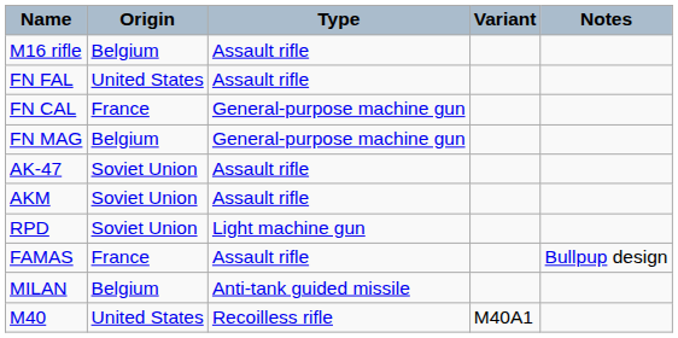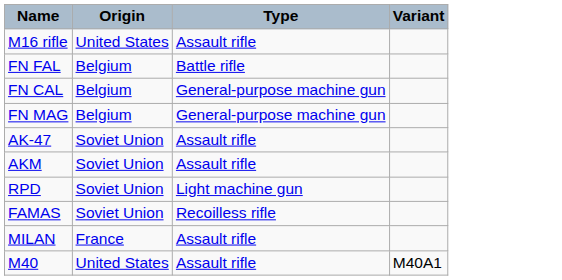 <table class="wikitable">
 <tr>
 <th style="text-align:center; background:#aabccc;">Name</th>
 <th style="text-align:center; background:#aabccc;">Origin</th>
 <th style="text-align:center; background:#aabccc;">Type</th>
 <th style="text-align:center; background:#aabccc;">Variant</th>
-<th style="text-align:center; background:#aabccc;">Notes</th>
 </tr>
 <tr>
 <td><a href='#'>M16 rifle</a></td>
-<td><a href='#'>Belgium</a></td>
+<td><a href='#'>United States</a></td>
 <td><a href='#'>Assault rifle</a></td>
-<td></td>
 <td></td>
 </tr>
 <tr>
 <td><a href='#'>FN FAL</a></td>
-<td><a href='#'>United States</a></td>
-<td><a href='#'>Assault rifle</a></td>
-<td></td>
+<td><a href='#'>Belgium</a></td>
+<td><a href='#'>Battle rifle</a></td>
 <td></td>
 </tr>
 <tr>
 <td><a href='#'>FN CAL</a></td>
-<td><a href='#'>France</a></td>
+<td><a href='#'>Belgium</a></td>
 <td><a href='#'>General-purpose machine gun</a></td>
-<td></td>
 <td></td>
 </tr>
 <tr>
 <td><a href='#'>FN MAG</a></td>
 <td><a href='#'>Belgium</a></td>
 <td><a href='#'>General-purpose machine gun</a></td>
 <td></td>
-<td></td>
 </tr>
 <tr>
 <td><a href='#'>AK-47</a></td>
 <td><a href='#'>Soviet Union</a></td>
 <td><a href='#'>Assault rifle</a></td>
-<td></td>
 <td></td>
 </tr>
 <tr>
 <td><a href='#'>AKM</a></td>
 <td><a href='#'>Soviet Union</a></td>
 <td><a href='#'>Assault rifle</a></td>
 <td></td>
-<td></td>
 </tr>
 <tr>
 <td><a href='#'>RPD</a></td>
 <td><a href='#'>Soviet Union</a></td>
 <td><a href='#'>Light machine gun</a></td>
 <td></td>
+</tr>
+<tr>
+<td><a href='#'>FAMAS</a></td>
+<td><a href='#'>Soviet Union</a></td>
+<td><a href='#'>Recoilless rifle</a></td>
 <td></td>
 </tr>
 <tr>
-<td><a href='#'>FAMAS</a></td>
+<td><a href='#'>MILAN</a></td>
 <td><a href='#'>France</a></td>
 <td><a href='#'>Assault rifle</a></td>
-<td></td>
-<td><a href='#'>Bullpup</a> design</td>
-</tr>
-<tr>
-<td><a href='#'>MILAN</a></td>
-<td><a href='#'>Belgium</a></td>
-<td><a href='#'>Anti-tank guided missile</a></td>
-<td></td>
 <td></td>
 </tr>
 <tr>
 <td><a href='#'>M40</a></td>
 <td><a href='#'>United States</a></td>
-<td><a href='#'>Recoilless rifle</a></td>
+<td><a href='#'>Assault rifle</a></td>
 <td>M40A1</td>
-<td></td>
 </tr>
 </table>
